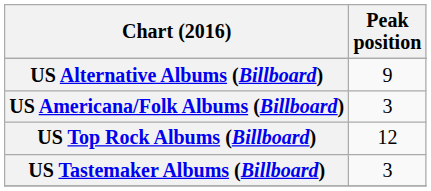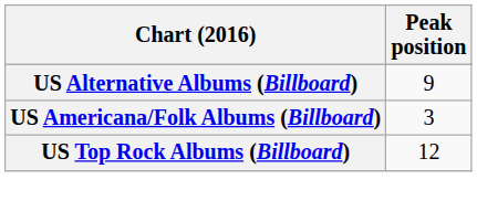 <table class="wikitable sortable plainrowheaders" style="text-align:center">
 <tr>
 <th scope="col">Chart (2016)</th>
 <th scope="col">Peak<br> position</th>
 </tr>
 <tr>
 </tr>
 <tr>
 <th scope="row">US <a href='#'>Alternative Albums</a> (<em><a href='#'>Billboard</a></em>)</th>
 <td align="center">9</td>
 </tr>
 <tr>
 <th scope="row">US <a href='#'>Americana/Folk Albums</a> (<em><a href='#'>Billboard</a></em>)</th>
 <td align="center">3</td>
 </tr>
 <tr>
 <th scope="row">US <a href='#'>Top Rock Albums</a> (<em><a href='#'>Billboard</a></em>)</th>
 <td align="center">12</td>
 </tr>
 <tr>
-<th scope="row">US <a href='#'>Tastemaker Albums</a> (<em><a href='#'>Billboard</a></em>)</th>
-<td align="center">3</td>
-</tr>
-<tr>
 </tr>
 </table>
